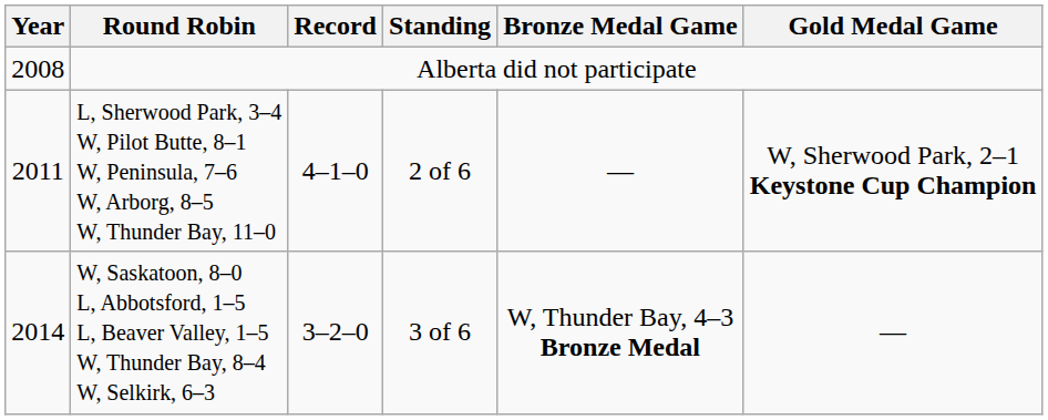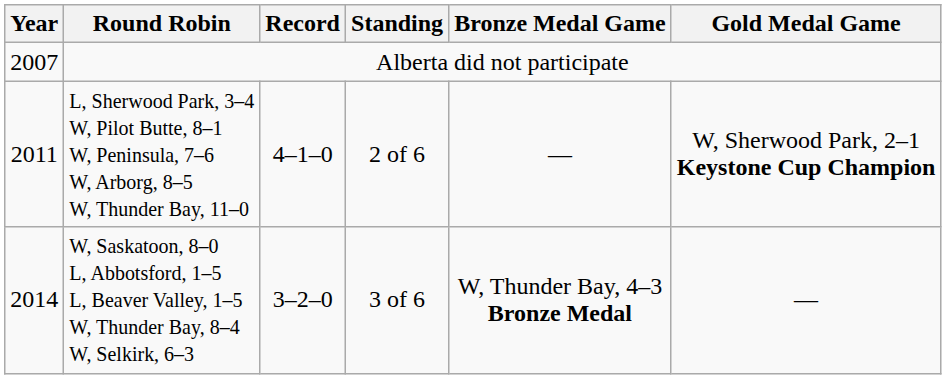 <table class="wikitable" style="text-align:center">
 <tr>
 <th>Year</th>
 <th>Round Robin</th>
 <th>Record</th>
 <th>Standing</th>
 <th>Bronze Medal Game</th>
 <th>Gold Medal Game</th>
 </tr>
 <tr>
-<td>2008</td>
+<td>2007</td>
 <td colspan="5">Alberta did not participate</td>
 </tr>
 <tr>
 <td>2011</td>
 <td align=left><small>L, Sherwood Park, 3–4<br>W, Pilot Butte, 8–1<br>W, Peninsula, 7–6<br>W, Arborg, 8–5<br>W, Thunder Bay, 11–0</small></td>
 <td>4–1–0</td>
 <td>2 of 6</td>
 <td>—</td>
 <td>W, Sherwood Park, 2–1<br><strong>Keystone Cup Champion</strong></td>
 </tr>
 <tr>
 <td>2014</td>
 <td align=left><small>W, Saskatoon, 8–0<br>L, Abbotsford, 1–5<br>L, Beaver Valley, 1–5<br>W, Thunder Bay, 8–4<br>W, Selkirk, 6–3</small></td>
 <td>3–2–0</td>
 <td>3 of 6</td>
 <td>W, Thunder Bay, 4–3<br><strong>Bronze Medal</strong></td>
 <td>—</td>
 </tr>
 </table>
